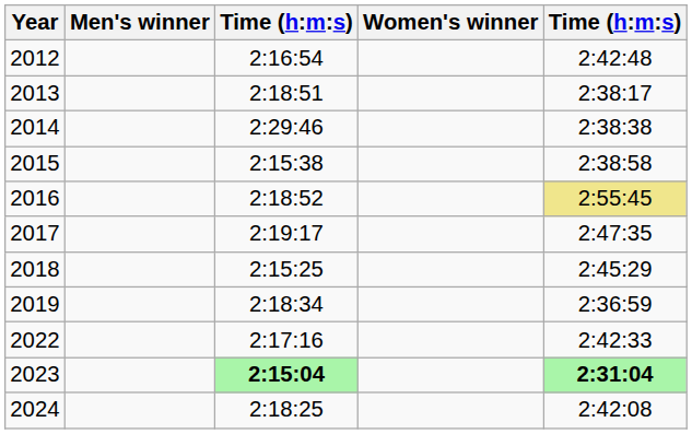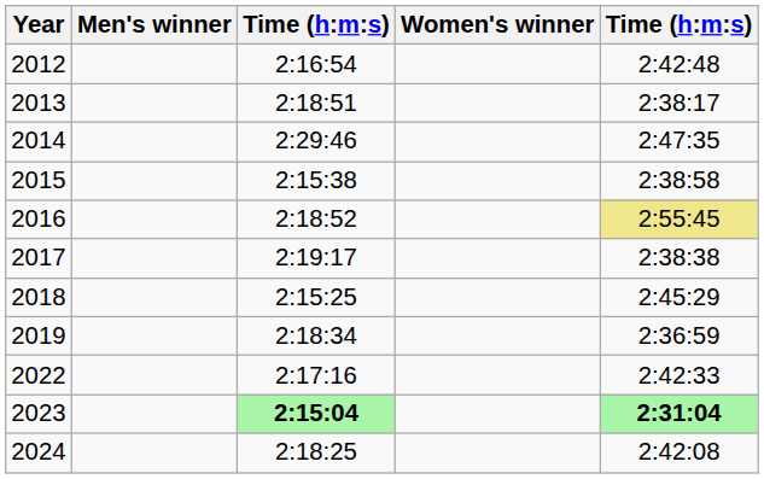 <table class="wikitable sortable" style="text-align:center">
 <tr>
 <th>Year</th>
 <th class=unsortable>Men's winner</th>
 <th>Time (<a href='#'>h</a>:<a href='#'>m</a>:<a href='#'>s</a>)</th>
 <th class=unsortable>Women's winner</th>
 <th>Time (<a href='#'>h</a>:<a href='#'>m</a>:<a href='#'>s</a>)</th>
 </tr>
 <tr>
 <td>2012</td>
 <td align=left></td>
 <td>2:16:54</td>
 <td align=left></td>
 <td>2:42:48</td>
 </tr>
 <tr>
 <td>2013</td>
 <td align=left></td>
 <td>2:18:51</td>
 <td align=left></td>
 <td>2:38:17</td>
 </tr>
 <tr>
 <td>2014</td>
 <td align=left></td>
 <td>2:29:46</td>
 <td align=left></td>
-<td>2:38:38</td>
+<td>2:47:35</td>
 </tr>
 <tr>
 <td>2015</td>
 <td align=left></td>
 <td>2:15:38</td>
 <td align=left></td>
 <td>2:38:58</td>
 </tr>
 <tr>
 <td>2016</td>
 <td align=left></td>
 <td>2:18:52</td>
 <td align=left></td>
 <td style="background: khaki;">2:55:45</td>
 </tr>
 <tr>
 <td>2017</td>
 <td align=left></td>
 <td>2:19:17</td>
 <td align=left></td>
-<td>2:47:35</td>
+<td>2:38:38</td>
 </tr>
 <tr>
 <td>2018</td>
 <td align=left></td>
 <td>2:15:25</td>
 <td align=left></td>
 <td>2:45:29</td>
 </tr>
 <tr>
 <td>2019</td>
 <td align=left></td>
 <td>2:18:34</td>
 <td align=left></td>
 <td>2:36:59</td>
 </tr>
 <tr>
 <td>2022</td>
 <td align=left></td>
 <td>2:17:16</td>
 <td align=left></td>
 <td>2:42:33</td>
 </tr>
 <tr>
 <td>2023</td>
 <td align=left></td>
 <td bgcolor=#A9F5A9><strong>2:15:04</strong></td>
 <td align=left></td>
 <td bgcolor=#A9F5A9><strong>2:31:04</strong></td>
 </tr>
 <tr>
 <td>2024</td>
 <td align=left></td>
 <td>2:18:25</td>
 <td align=left></td>
 <td>2:42:08</td>
 </tr>
 </table>
